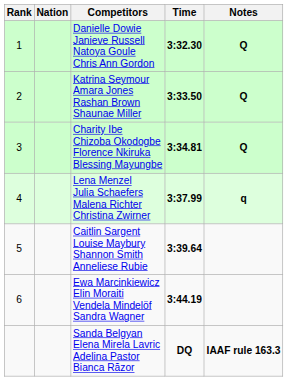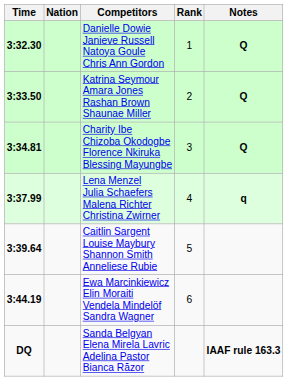 <table class="wikitable sortable" style="text-align:center">
 <tr>
-<th>Rank</th>
+<th>Time</th>
 <th>Nation</th>
 <th>Competitors</th>
-<th>Time</th>
+<th>Rank</th>
 <th>Notes</th>
 </tr>
 <tr bgcolor=ccffcc>
-<td>1</td>
+<td><strong>3:32.30</strong></td>
 <td align=left></td>
 <td align=left><a href='#'>Danielle Dowie</a><br><a href='#'>Janieve Russell</a><br><a href='#'>Natoya Goule</a><br><a href='#'>Chris Ann Gordon</a></td>
-<td><strong>3:32.30</strong></td>
+<td>1</td>
 <td><strong>Q</strong></td>
 </tr>
 <tr bgcolor=ccffcc>
-<td>2</td>
+<td><strong>3:33.50</strong></td>
 <td align=left></td>
 <td align=left><a href='#'>Katrina Seymour</a><br><a href='#'>Amara Jones</a><br><a href='#'>Rashan Brown</a><br><a href='#'>Shaunae Miller</a></td>
-<td><strong>3:33.50</strong></td>
+<td>2</td>
 <td><strong>Q</strong></td>
 </tr>
 <tr bgcolor=ccffcc>
-<td>3</td>
+<td><strong>3:34.81</strong></td>
 <td align=left></td>
 <td align=left><a href='#'>Charity Ibe</a><br><a href='#'>Chizoba Okodogbe</a><br><a href='#'>Florence Nkiruka</a><br><a href='#'>Blessing Mayungbe</a></td>
-<td><strong>3:34.81</strong></td>
+<td>3</td>
 <td><strong>Q</strong></td>
 </tr>
 <tr bgcolor=ddffdd>
-<td>4</td>
+<td><strong>3:37.99</strong></td>
 <td align=left></td>
 <td align=left><a href='#'>Lena Menzel</a><br><a href='#'>Julia Schaefers</a><br><a href='#'>Malena Richter</a><br><a href='#'>Christina Zwirner</a></td>
-<td><strong>3:37.99</strong></td>
+<td>4</td>
 <td><strong>q</strong></td>
 </tr>
 <tr>
-<td>5</td>
+<td><strong>3:39.64</strong></td>
 <td align=left></td>
 <td align=left><a href='#'>Caitlin Sargent</a><br><a href='#'>Louise Maybury</a><br><a href='#'>Shannon Smith</a><br><a href='#'>Anneliese Rubie</a></td>
-<td><strong>3:39.64</strong></td>
+<td>5</td>
 <td></td>
 </tr>
 <tr>
-<td>6</td>
+<td><strong>3:44.19</strong></td>
 <td align=left></td>
 <td align=left><a href='#'>Ewa Marcinkiewicz</a><br><a href='#'>Elin Moraiti</a><br><a href='#'>Vendela Mindelöf</a><br><a href='#'>Sandra Wagner</a></td>
-<td><strong>3:44.19</strong></td>
+<td>6</td>
 <td></td>
 </tr>
 <tr>
-<td></td>
+<td><strong>DQ</strong></td>
 <td align=left></td>
 <td align=left><a href='#'>Sanda Belgyan</a><br><a href='#'>Elena Mirela Lavric</a><br><a href='#'>Adelina Pastor</a><br><a href='#'>Bianca Răzor</a></td>
-<td><strong>DQ</strong></td>
+<td></td>
 <td><strong>IAAF rule 163.3</strong></td>
 </tr>
 </table>
